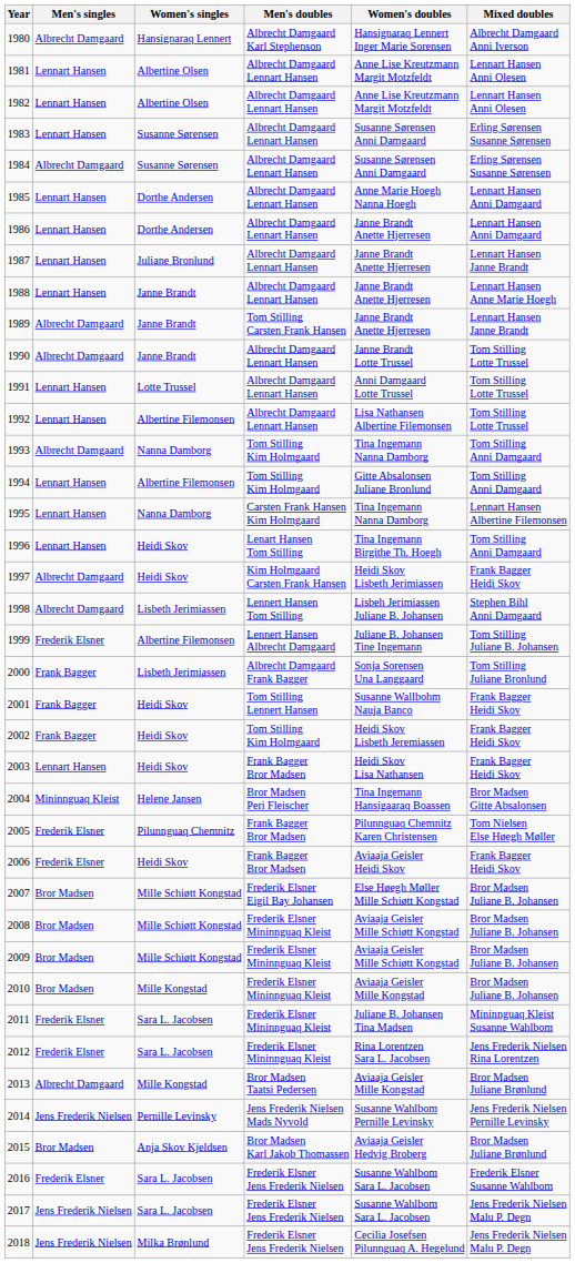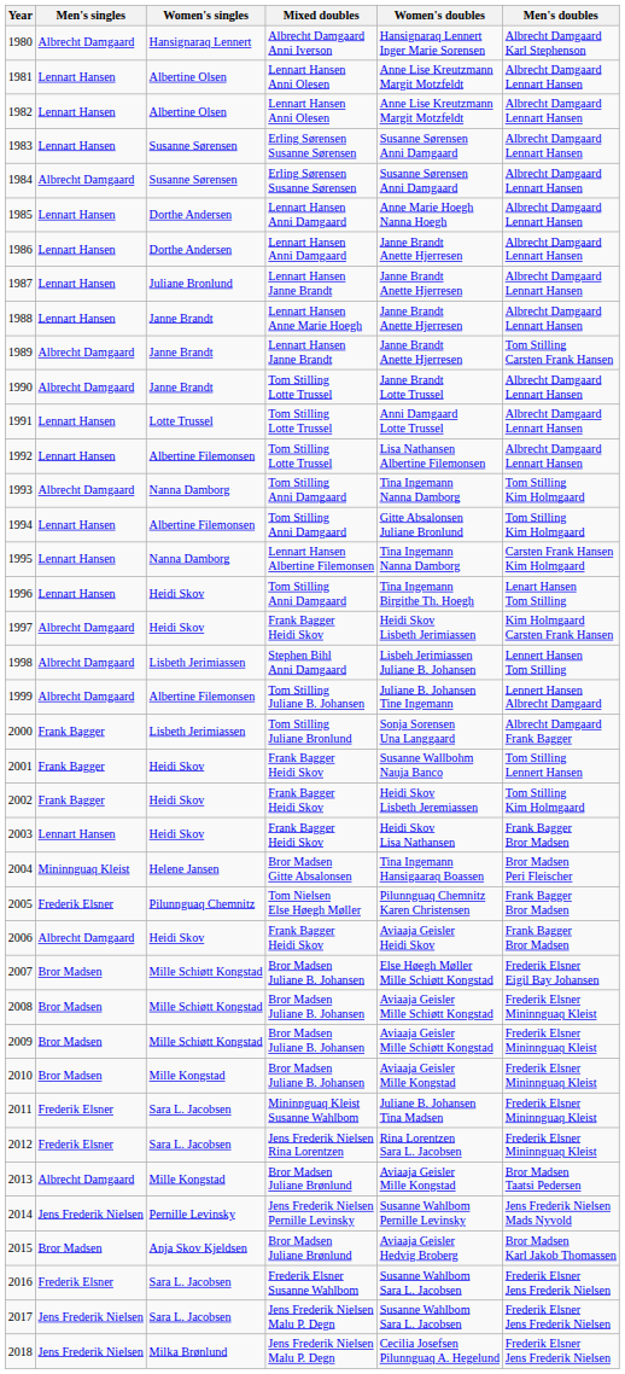 <table class=wikitable style="font-size:90%;">
 <tr>
 <th>Year</th>
 <th>Men's singles</th>
 <th>Women's singles</th>
+<th>Mixed doubles</th>
+<th>Women's doubles</th>
 <th>Men's doubles</th>
-<th>Women's doubles</th>
-<th>Mixed doubles</th>
 </tr>
 <tr>
 <td>1980</td>
 <td><a href='#'>Albrecht Damgaard</a></td>
 <td><a href='#'>Hansignaraq Lennert</a></td>
+<td><a href='#'>Albrecht Damgaard</a><br><a href='#'>Anni Iverson</a></td>
+<td><a href='#'>Hansignaraq Lennert</a><br><a href='#'>Inger Marie Sorensen</a></td>
 <td><a href='#'>Albrecht Damgaard</a><br><a href='#'>Karl Stephenson</a></td>
-<td><a href='#'>Hansignaraq Lennert</a><br><a href='#'>Inger Marie Sorensen</a></td>
-<td><a href='#'>Albrecht Damgaard</a><br><a href='#'>Anni Iverson</a></td>
 </tr>
 <tr>
 <td>1981</td>
 <td><a href='#'>Lennart Hansen</a></td>
 <td><a href='#'>Albertine Olsen</a></td>
+<td><a href='#'>Lennart Hansen</a><br><a href='#'>Anni Olesen</a></td>
+<td><a href='#'>Anne Lise Kreutzmann</a><br><a href='#'>Margit Motzfeldt</a></td>
 <td><a href='#'>Albrecht Damgaard</a><br><a href='#'>Lennart Hansen</a></td>
-<td><a href='#'>Anne Lise Kreutzmann</a><br><a href='#'>Margit Motzfeldt</a></td>
-<td><a href='#'>Lennart Hansen</a><br><a href='#'>Anni Olesen</a></td>
 </tr>
 <tr>
 <td>1982</td>
 <td><a href='#'>Lennart Hansen</a></td>
 <td><a href='#'>Albertine Olsen</a></td>
+<td><a href='#'>Lennart Hansen</a><br><a href='#'>Anni Olesen</a></td>
+<td><a href='#'>Anne Lise Kreutzmann</a><br><a href='#'>Margit Motzfeldt</a></td>
 <td><a href='#'>Albrecht Damgaard</a><br><a href='#'>Lennart Hansen</a></td>
-<td><a href='#'>Anne Lise Kreutzmann</a><br><a href='#'>Margit Motzfeldt</a></td>
-<td><a href='#'>Lennart Hansen</a><br><a href='#'>Anni Olesen</a></td>
 </tr>
 <tr>
 <td>1983</td>
 <td><a href='#'>Lennart Hansen</a></td>
 <td><a href='#'>Susanne Sørensen</a></td>
+<td><a href='#'>Erling Sørensen</a><br><a href='#'>Susanne Sørensen</a></td>
+<td><a href='#'>Susanne Sørensen</a><br><a href='#'>Anni Damgaard</a></td>
 <td><a href='#'>Albrecht Damgaard</a><br><a href='#'>Lennart Hansen</a></td>
-<td><a href='#'>Susanne Sørensen</a><br><a href='#'>Anni Damgaard</a></td>
-<td><a href='#'>Erling Sørensen</a><br><a href='#'>Susanne Sørensen</a></td>
 </tr>
 <tr>
 <td>1984</td>
 <td><a href='#'>Albrecht Damgaard</a></td>
 <td><a href='#'>Susanne Sørensen</a></td>
+<td><a href='#'>Erling Sørensen</a><br><a href='#'>Susanne Sørensen</a></td>
+<td><a href='#'>Susanne Sørensen</a><br><a href='#'>Anni Damgaard</a></td>
 <td><a href='#'>Albrecht Damgaard</a><br><a href='#'>Lennart Hansen</a></td>
-<td><a href='#'>Susanne Sørensen</a><br><a href='#'>Anni Damgaard</a></td>
-<td><a href='#'>Erling Sørensen</a><br><a href='#'>Susanne Sørensen</a></td>
 </tr>
 <tr>
 <td>1985</td>
 <td><a href='#'>Lennart Hansen</a></td>
 <td><a href='#'>Dorthe Andersen</a></td>
+<td><a href='#'>Lennart Hansen</a><br><a href='#'>Anni Damgaard</a></td>
+<td><a href='#'>Anne Marie Hoegh</a><br><a href='#'>Nanna Hoegh</a></td>
 <td><a href='#'>Albrecht Damgaard</a><br><a href='#'>Lennart Hansen</a></td>
-<td><a href='#'>Anne Marie Hoegh</a><br><a href='#'>Nanna Hoegh</a></td>
-<td><a href='#'>Lennart Hansen</a><br><a href='#'>Anni Damgaard</a></td>
 </tr>
 <tr>
 <td>1986</td>
 <td><a href='#'>Lennart Hansen</a></td>
 <td><a href='#'>Dorthe Andersen</a></td>
+<td><a href='#'>Lennart Hansen</a><br><a href='#'>Anni Damgaard</a></td>
+<td><a href='#'>Janne Brandt</a><br><a href='#'>Anette Hjerresen</a></td>
 <td><a href='#'>Albrecht Damgaard</a><br><a href='#'>Lennart Hansen</a></td>
-<td><a href='#'>Janne Brandt</a><br><a href='#'>Anette Hjerresen</a></td>
-<td><a href='#'>Lennart Hansen</a><br><a href='#'>Anni Damgaard</a></td>
 </tr>
 <tr>
 <td>1987</td>
 <td><a href='#'>Lennart Hansen</a></td>
 <td><a href='#'>Juliane Bronlund</a></td>
+<td><a href='#'>Lennart Hansen</a><br><a href='#'>Janne Brandt</a></td>
+<td><a href='#'>Janne Brandt</a><br><a href='#'>Anette Hjerresen</a></td>
 <td><a href='#'>Albrecht Damgaard</a><br><a href='#'>Lennart Hansen</a></td>
-<td><a href='#'>Janne Brandt</a><br><a href='#'>Anette Hjerresen</a></td>
-<td><a href='#'>Lennart Hansen</a><br><a href='#'>Janne Brandt</a></td>
 </tr>
 <tr>
 <td>1988</td>
 <td><a href='#'>Lennart Hansen</a></td>
 <td><a href='#'>Janne Brandt</a></td>
+<td><a href='#'>Lennart Hansen</a><br><a href='#'>Anne Marie Hoegh</a></td>
+<td><a href='#'>Janne Brandt</a><br><a href='#'>Anette Hjerresen</a></td>
 <td><a href='#'>Albrecht Damgaard</a><br><a href='#'>Lennart Hansen</a></td>
-<td><a href='#'>Janne Brandt</a><br><a href='#'>Anette Hjerresen</a></td>
-<td><a href='#'>Lennart Hansen</a><br><a href='#'>Anne Marie Hoegh</a></td>
 </tr>
 <tr>
 <td>1989</td>
 <td><a href='#'>Albrecht Damgaard</a></td>
 <td><a href='#'>Janne Brandt</a></td>
+<td><a href='#'>Lennart Hansen</a><br><a href='#'>Janne Brandt</a></td>
+<td><a href='#'>Janne Brandt</a><br><a href='#'>Anette Hjerresen</a></td>
 <td><a href='#'>Tom Stilling</a><br><a href='#'>Carsten Frank Hansen</a></td>
-<td><a href='#'>Janne Brandt</a><br><a href='#'>Anette Hjerresen</a></td>
-<td><a href='#'>Lennart Hansen</a><br><a href='#'>Janne Brandt</a></td>
 </tr>
 <tr>
 <td>1990</td>
 <td><a href='#'>Albrecht Damgaard</a></td>
 <td><a href='#'>Janne Brandt</a></td>
+<td><a href='#'>Tom Stilling</a><br><a href='#'>Lotte Trussel</a></td>
+<td><a href='#'>Janne Brandt</a><br><a href='#'>Lotte Trussel</a></td>
 <td><a href='#'>Albrecht Damgaard</a><br><a href='#'>Lennart Hansen</a></td>
-<td><a href='#'>Janne Brandt</a><br><a href='#'>Lotte Trussel</a></td>
-<td><a href='#'>Tom Stilling</a><br><a href='#'>Lotte Trussel</a></td>
 </tr>
 <tr>
 <td>1991</td>
 <td><a href='#'>Lennart Hansen</a></td>
 <td><a href='#'>Lotte Trussel</a></td>
+<td><a href='#'>Tom Stilling</a><br><a href='#'>Lotte Trussel</a></td>
+<td><a href='#'>Anni Damgaard</a><br><a href='#'>Lotte Trussel</a></td>
 <td><a href='#'>Albrecht Damgaard</a><br><a href='#'>Lennart Hansen</a></td>
-<td><a href='#'>Anni Damgaard</a><br><a href='#'>Lotte Trussel</a></td>
-<td><a href='#'>Tom Stilling</a><br><a href='#'>Lotte Trussel</a></td>
 </tr>
 <tr>
 <td>1992</td>
 <td><a href='#'>Lennart Hansen</a></td>
 <td><a href='#'>Albertine Filemonsen</a></td>
+<td><a href='#'>Tom Stilling</a><br><a href='#'>Lotte Trussel</a></td>
+<td><a href='#'>Lisa Nathansen</a><br><a href='#'>Albertine Filemonsen</a></td>
 <td><a href='#'>Albrecht Damgaard</a><br><a href='#'>Lennart Hansen</a></td>
-<td><a href='#'>Lisa Nathansen</a><br><a href='#'>Albertine Filemonsen</a></td>
-<td><a href='#'>Tom Stilling</a><br><a href='#'>Lotte Trussel</a></td>
 </tr>
 <tr>
 <td>1993</td>
 <td><a href='#'>Albrecht Damgaard</a></td>
 <td><a href='#'>Nanna Damborg</a></td>
+<td><a href='#'>Tom Stilling</a><br><a href='#'>Anni Damgaard</a></td>
+<td><a href='#'>Tina Ingemann</a><br><a href='#'>Nanna Damborg</a></td>
 <td><a href='#'>Tom Stilling</a><br><a href='#'>Kim Holmgaard</a></td>
-<td><a href='#'>Tina Ingemann</a><br><a href='#'>Nanna Damborg</a></td>
-<td><a href='#'>Tom Stilling</a><br><a href='#'>Anni Damgaard</a></td>
 </tr>
 <tr>
 <td>1994</td>
 <td><a href='#'>Lennart Hansen</a></td>
 <td><a href='#'>Albertine Filemonsen</a></td>
+<td><a href='#'>Tom Stilling</a><br><a href='#'>Anni Damgaard</a></td>
+<td><a href='#'>Gitte Absalonsen</a><br><a href='#'>Juliane Bronlund</a></td>
 <td><a href='#'>Tom Stilling</a><br><a href='#'>Kim Holmgaard</a></td>
-<td><a href='#'>Gitte Absalonsen</a><br><a href='#'>Juliane Bronlund</a></td>
-<td><a href='#'>Tom Stilling</a><br><a href='#'>Anni Damgaard</a></td>
 </tr>
 <tr>
 <td>1995</td>
 <td><a href='#'>Lennart Hansen</a></td>
 <td><a href='#'>Nanna Damborg</a></td>
+<td><a href='#'>Lennart Hansen</a><br><a href='#'>Albertine Filemonsen</a></td>
+<td><a href='#'>Tina Ingemann</a><br><a href='#'>Nanna Damborg</a></td>
 <td><a href='#'>Carsten Frank Hansen</a><br><a href='#'>Kim Holmgaard</a></td>
-<td><a href='#'>Tina Ingemann</a><br><a href='#'>Nanna Damborg</a></td>
-<td><a href='#'>Lennart Hansen</a><br><a href='#'>Albertine Filemonsen</a></td>
 </tr>
 <tr>
 <td>1996</td>
 <td><a href='#'>Lennart Hansen</a></td>
 <td><a href='#'>Heidi Skov</a></td>
+<td><a href='#'>Tom Stilling</a><br><a href='#'>Anni Damgaard</a></td>
+<td><a href='#'>Tina Ingemann</a><br><a href='#'>Birgithe Th. Hoegh</a></td>
 <td><a href='#'>Lenart Hansen</a><br><a href='#'>Tom Stilling</a></td>
-<td><a href='#'>Tina Ingemann</a><br><a href='#'>Birgithe Th. Hoegh</a></td>
-<td><a href='#'>Tom Stilling</a><br><a href='#'>Anni Damgaard</a></td>
 </tr>
 <tr>
 <td>1997</td>
 <td><a href='#'>Albrecht Damgaard</a></td>
 <td><a href='#'>Heidi Skov</a></td>
+<td><a href='#'>Frank Bagger</a><br><a href='#'>Heidi Skov</a></td>
+<td><a href='#'>Heidi Skov</a><br><a href='#'>Lisbeth Jerimiassen</a></td>
 <td><a href='#'>Kim Holmgaard</a><br><a href='#'>Carsten Frank Hansen</a></td>
-<td><a href='#'>Heidi Skov</a><br><a href='#'>Lisbeth Jerimiassen</a></td>
-<td><a href='#'>Frank Bagger</a><br><a href='#'>Heidi Skov</a></td>
 </tr>
 <tr>
 <td>1998</td>
 <td><a href='#'>Albrecht Damgaard</a></td>
 <td><a href='#'>Lisbeth Jerimiassen</a></td>
+<td><a href='#'>Stephen Bihl</a><br><a href='#'>Anni Damgaard</a></td>
+<td><a href='#'>Lisbeh Jerimiassen</a><br><a href='#'>Juliane B. Johansen</a></td>
 <td><a href='#'>Lennert Hansen</a><br><a href='#'>Tom Stilling</a></td>
-<td><a href='#'>Lisbeh Jerimiassen</a><br><a href='#'>Juliane B. Johansen</a></td>
-<td><a href='#'>Stephen Bihl</a><br><a href='#'>Anni Damgaard</a></td>
 </tr>
 <tr>
 <td>1999</td>
-<td><a href='#'>Frederik Elsner</a></td>
+<td><a href='#'>Albrecht Damgaard</a></td>
 <td><a href='#'>Albertine Filemonsen</a></td>
+<td><a href='#'>Tom Stilling</a><br><a href='#'>Juliane B. Johansen</a></td>
+<td><a href='#'>Juliane B. Johansen</a><br><a href='#'>Tine Ingemann</a></td>
 <td><a href='#'>Lennert Hansen</a><br><a href='#'>Albrecht Damgaard</a></td>
-<td><a href='#'>Juliane B. Johansen</a><br><a href='#'>Tine Ingemann</a></td>
-<td><a href='#'>Tom Stilling</a><br><a href='#'>Juliane B. Johansen</a></td>
 </tr>
 <tr>
 <td>2000</td>
 <td><a href='#'>Frank Bagger</a></td>
 <td><a href='#'>Lisbeth Jerimiassen</a></td>
+<td><a href='#'>Tom Stilling</a><br><a href='#'>Juliane Bronlund</a></td>
+<td><a href='#'>Sonja Sorensen</a><br><a href='#'>Una Langgaard</a></td>
 <td><a href='#'>Albrecht Damgaard</a><br><a href='#'>Frank Bagger</a></td>
-<td><a href='#'>Sonja Sorensen</a><br><a href='#'>Una Langgaard</a></td>
-<td><a href='#'>Tom Stilling</a><br><a href='#'>Juliane Bronlund</a></td>
 </tr>
 <tr>
 <td>2001</td>
 <td><a href='#'>Frank Bagger</a></td>
 <td><a href='#'>Heidi Skov</a></td>
+<td><a href='#'>Frank Bagger</a><br><a href='#'>Heidi Skov</a></td>
+<td><a href='#'>Susanne Wallbohm</a><br><a href='#'>Nauja Banco</a></td>
 <td><a href='#'>Tom Stilling</a><br><a href='#'>Lennert Hansen</a></td>
-<td><a href='#'>Susanne Wallbohm</a><br><a href='#'>Nauja Banco</a></td>
-<td><a href='#'>Frank Bagger</a><br><a href='#'>Heidi Skov</a></td>
 </tr>
 <tr>
 <td>2002</td>
 <td><a href='#'>Frank Bagger</a></td>
 <td><a href='#'>Heidi Skov</a></td>
+<td><a href='#'>Frank Bagger</a><br><a href='#'>Heidi Skov</a></td>
+<td><a href='#'>Heidi Skov</a><br><a href='#'>Lisbeth Jeremiassen</a></td>
 <td><a href='#'>Tom Stilling</a><br><a href='#'>Kim Holmgaard</a></td>
-<td><a href='#'>Heidi Skov</a><br><a href='#'>Lisbeth Jeremiassen</a></td>
-<td><a href='#'>Frank Bagger</a><br><a href='#'>Heidi Skov</a></td>
 </tr>
 <tr>
 <td>2003</td>
 <td><a href='#'>Lennart Hansen</a></td>
 <td><a href='#'>Heidi Skov</a></td>
+<td><a href='#'>Frank Bagger</a><br><a href='#'>Heidi Skov</a></td>
+<td><a href='#'>Heidi Skov</a><br><a href='#'>Lisa Nathansen</a></td>
 <td><a href='#'>Frank Bagger</a><br><a href='#'>Bror Madsen</a></td>
-<td><a href='#'>Heidi Skov</a><br><a href='#'>Lisa Nathansen</a></td>
-<td><a href='#'>Frank Bagger</a><br><a href='#'>Heidi Skov</a></td>
 </tr>
 <tr>
 <td>2004</td>
 <td><a href='#'>Mininnguaq Kleist</a></td>
 <td><a href='#'>Helene Jansen</a></td>
+<td><a href='#'>Bror Madsen</a><br><a href='#'>Gitte Absalonsen</a></td>
+<td><a href='#'>Tina Ingemann</a><br><a href='#'>Hansigaaraq Boassen</a></td>
 <td><a href='#'>Bror Madsen</a><br><a href='#'>Peri Fleischer</a></td>
-<td><a href='#'>Tina Ingemann</a><br><a href='#'>Hansigaaraq Boassen</a></td>
-<td><a href='#'>Bror Madsen</a><br><a href='#'>Gitte Absalonsen</a></td>
 </tr>
 <tr>
 <td>2005</td>
 <td><a href='#'>Frederik Elsner</a></td>
 <td><a href='#'>Pilunnguaq Chemnitz</a></td>
+<td><a href='#'>Tom Nielsen</a><br><a href='#'>Else Høegh Møller</a></td>
+<td><a href='#'>Pilunnguaq Chemnitz</a><br><a href='#'>Karen Christensen</a></td>
 <td><a href='#'>Frank Bagger</a><br><a href='#'>Bror Madsen</a></td>
-<td><a href='#'>Pilunnguaq Chemnitz</a><br><a href='#'>Karen Christensen</a></td>
-<td><a href='#'>Tom Nielsen</a><br><a href='#'>Else Høegh Møller</a></td>
 </tr>
 <tr>
 <td>2006</td>
-<td><a href='#'>Frederik Elsner</a></td>
+<td><a href='#'>Albrecht Damgaard</a></td>
 <td><a href='#'>Heidi Skov</a></td>
+<td><a href='#'>Frank Bagger</a><br><a href='#'>Heidi Skov</a></td>
+<td><a href='#'>Aviaaja Geisler</a><br><a href='#'>Heidi Skov</a></td>
 <td><a href='#'>Frank Bagger</a><br><a href='#'>Bror Madsen</a></td>
-<td><a href='#'>Aviaaja Geisler</a><br><a href='#'>Heidi Skov</a></td>
-<td><a href='#'>Frank Bagger</a><br><a href='#'>Heidi Skov</a></td>
 </tr>
 <tr>
 <td>2007</td>
 <td><a href='#'>Bror Madsen</a></td>
 <td><a href='#'>Mille Schiøtt Kongstad</a></td>
+<td><a href='#'>Bror Madsen</a><br><a href='#'>Juliane B. Johansen</a></td>
+<td><a href='#'>Else Høegh Møller</a><br><a href='#'>Mille Schiøtt Kongstad</a></td>
 <td><a href='#'>Frederik Elsner</a><br><a href='#'>Eigil Bay Johansen</a></td>
-<td><a href='#'>Else Høegh Møller</a><br><a href='#'>Mille Schiøtt Kongstad</a></td>
-<td><a href='#'>Bror Madsen</a><br><a href='#'>Juliane B. Johansen</a></td>
 </tr>
 <tr>
 <td>2008</td>
 <td><a href='#'>Bror Madsen</a></td>
 <td><a href='#'>Mille Schiøtt Kongstad</a></td>
+<td><a href='#'>Bror Madsen</a><br><a href='#'>Juliane B. Johansen</a></td>
+<td><a href='#'>Aviaaja Geisler</a><br><a href='#'>Mille Schiøtt Kongstad</a></td>
 <td><a href='#'>Frederik Elsner</a><br><a href='#'>Mininnguaq Kleist</a></td>
-<td><a href='#'>Aviaaja Geisler</a><br><a href='#'>Mille Schiøtt Kongstad</a></td>
-<td><a href='#'>Bror Madsen</a><br><a href='#'>Juliane B. Johansen</a></td>
 </tr>
 <tr>
 <td>2009</td>
 <td><a href='#'>Bror Madsen</a></td>
 <td><a href='#'>Mille Schiøtt Kongstad</a></td>
+<td><a href='#'>Bror Madsen</a><br><a href='#'>Juliane B. Johansen</a></td>
+<td><a href='#'>Aviaaja Geisler</a><br><a href='#'>Mille Schiøtt Kongstad</a></td>
 <td><a href='#'>Frederik Elsner</a><br><a href='#'>Mininnguaq Kleist</a></td>
-<td><a href='#'>Aviaaja Geisler</a><br><a href='#'>Mille Schiøtt Kongstad</a></td>
-<td><a href='#'>Bror Madsen</a><br><a href='#'>Juliane B. Johansen</a></td>
 </tr>
 <tr>
 <td>2010</td>
 <td><a href='#'>Bror Madsen</a></td>
 <td><a href='#'>Mille Kongstad</a></td>
+<td><a href='#'>Bror Madsen</a><br><a href='#'>Juliane B. Johansen</a></td>
+<td><a href='#'>Aviaaja Geisler</a><br><a href='#'>Mille Kongstad</a></td>
 <td><a href='#'>Frederik Elsner</a><br><a href='#'>Mininnguaq Kleist</a></td>
-<td><a href='#'>Aviaaja Geisler</a><br><a href='#'>Mille Kongstad</a></td>
-<td><a href='#'>Bror Madsen</a><br><a href='#'>Juliane B. Johansen</a></td>
 </tr>
 <tr>
 <td>2011</td>
 <td><a href='#'>Frederik Elsner</a></td>
 <td><a href='#'>Sara L. Jacobsen</a></td>
+<td><a href='#'>Mininnguaq Kleist</a><br><a href='#'>Susanne Wahlbom</a></td>
+<td><a href='#'>Juliane B. Johansen</a><br><a href='#'>Tina Madsen</a></td>
 <td><a href='#'>Frederik Elsner</a><br><a href='#'>Mininnguaq Kleist</a></td>
-<td><a href='#'>Juliane B. Johansen</a><br><a href='#'>Tina Madsen</a></td>
-<td><a href='#'>Mininnguaq Kleist</a><br><a href='#'>Susanne Wahlbom</a></td>
 </tr>
 <tr>
 <td>2012</td>
 <td><a href='#'>Frederik Elsner</a></td>
 <td><a href='#'>Sara L. Jacobsen</a></td>
+<td><a href='#'>Jens Frederik Nielsen</a><br><a href='#'>Rina Lorentzen</a></td>
+<td><a href='#'>Rina Lorentzen</a><br><a href='#'>Sara L. Jacobsen</a></td>
 <td><a href='#'>Frederik Elsner</a><br><a href='#'>Mininnguaq Kleist</a></td>
-<td><a href='#'>Rina Lorentzen</a><br><a href='#'>Sara L. Jacobsen</a></td>
-<td><a href='#'>Jens Frederik Nielsen</a><br><a href='#'>Rina Lorentzen</a></td>
 </tr>
 <tr>
 <td>2013</td>
 <td><a href='#'>Albrecht Damgaard</a></td>
 <td><a href='#'>Mille Kongstad</a></td>
+<td><a href='#'>Bror Madsen</a><br><a href='#'>Juliane Brønlund</a></td>
+<td><a href='#'>Aviaaja Geisler</a><br><a href='#'>Mille Kongstad</a></td>
 <td><a href='#'>Bror Madsen</a><br><a href='#'>Taatsi Pedersen</a></td>
-<td><a href='#'>Aviaaja Geisler</a><br><a href='#'>Mille Kongstad</a></td>
-<td><a href='#'>Bror Madsen</a><br><a href='#'>Juliane Brønlund</a></td>
 </tr>
 <tr>
 <td>2014</td>
 <td><a href='#'>Jens Frederik Nielsen</a></td>
 <td><a href='#'>Pernille Levinsky</a></td>
+<td><a href='#'>Jens Frederik Nielsen</a><br><a href='#'>Pernille Levinsky</a></td>
+<td><a href='#'>Susanne Wahlbom</a><br><a href='#'>Pernille Levinsky</a></td>
 <td><a href='#'>Jens Frederik Nielsen</a><br><a href='#'>Mads Nyvold</a></td>
-<td><a href='#'>Susanne Wahlbom</a><br><a href='#'>Pernille Levinsky</a></td>
-<td><a href='#'>Jens Frederik Nielsen</a><br><a href='#'>Pernille Levinsky</a></td>
 </tr>
 <tr>
 <td>2015</td>
 <td><a href='#'>Bror Madsen</a></td>
 <td><a href='#'>Anja Skov Kjeldsen</a></td>
+<td><a href='#'>Bror Madsen</a><br><a href='#'>Juliane Brønlund</a></td>
+<td><a href='#'>Aviaaja Geisler</a><br><a href='#'>Hedvig Broberg</a></td>
 <td><a href='#'>Bror Madsen</a><br><a href='#'>Karl Jakob Thomassen</a></td>
-<td><a href='#'>Aviaaja Geisler</a><br><a href='#'>Hedvig Broberg</a></td>
-<td><a href='#'>Bror Madsen</a><br><a href='#'>Juliane Brønlund</a></td>
 </tr>
 <tr>
 <td>2016</td>
 <td><a href='#'>Frederik Elsner</a></td>
 <td><a href='#'>Sara L. Jacobsen</a></td>
+<td><a href='#'>Frederik Elsner</a><br><a href='#'>Susanne Wahlbom</a></td>
+<td><a href='#'>Susanne Wahlbom</a><br><a href='#'>Sara L. Jacobsen</a></td>
 <td><a href='#'>Frederik Elsner</a><br><a href='#'>Jens Frederik Nielsen</a></td>
-<td><a href='#'>Susanne Wahlbom</a><br><a href='#'>Sara L. Jacobsen</a></td>
-<td><a href='#'>Frederik Elsner</a><br><a href='#'>Susanne Wahlbom</a></td>
 </tr>
 <tr>
 <td>2017</td>
 <td><a href='#'>Jens Frederik Nielsen</a></td>
 <td><a href='#'>Sara L. Jacobsen</a></td>
+<td><a href='#'>Jens Frederik Nielsen</a><br><a href='#'>Malu P. Degn</a></td>
+<td><a href='#'>Susanne Wahlbom</a><br><a href='#'>Sara L. Jacobsen</a></td>
 <td><a href='#'>Frederik Elsner</a><br><a href='#'>Jens Frederik Nielsen</a></td>
-<td><a href='#'>Susanne Wahlbom</a><br><a href='#'>Sara L. Jacobsen</a></td>
-<td><a href='#'>Jens Frederik Nielsen</a><br><a href='#'>Malu P. Degn</a></td>
 </tr>
 <tr>
 <td>2018</td>
 <td><a href='#'>Jens Frederik Nielsen</a></td>
 <td><a href='#'>Milka Brønlund</a></td>
+<td><a href='#'>Jens Frederik Nielsen</a><br><a href='#'>Malu P. Degn</a></td>
+<td><a href='#'>Cecilia Josefsen</a><br><a href='#'>Pilunnguaq A. Hegelund</a></td>
 <td><a href='#'>Frederik Elsner</a><br><a href='#'>Jens Frederik Nielsen</a></td>
-<td><a href='#'>Cecilia Josefsen</a><br><a href='#'>Pilunnguaq A. Hegelund</a></td>
-<td><a href='#'>Jens Frederik Nielsen</a><br><a href='#'>Malu P. Degn</a></td>
 </tr>
 </table>
